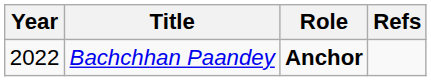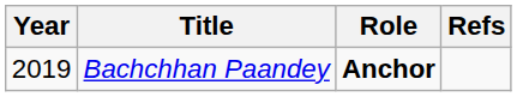 <table class="wikitable sortable">
 <tr>
 <th>Year</th>
 <th>Title</th>
 <th>Role</th>
 <th>Refs</th>
 </tr>
 <tr>
-<td>2022</td>
+<td>2019</td>
 <td><em><a href='#'>Bachchhan Paandey</a></em></td>
 <td><strong>Anchor</strong></td>
 <td></td>
 </tr>
 </table>
